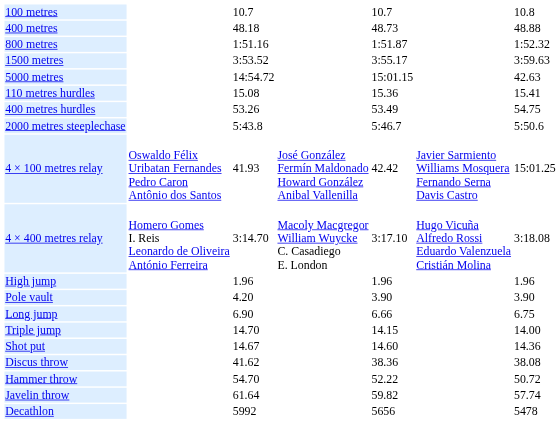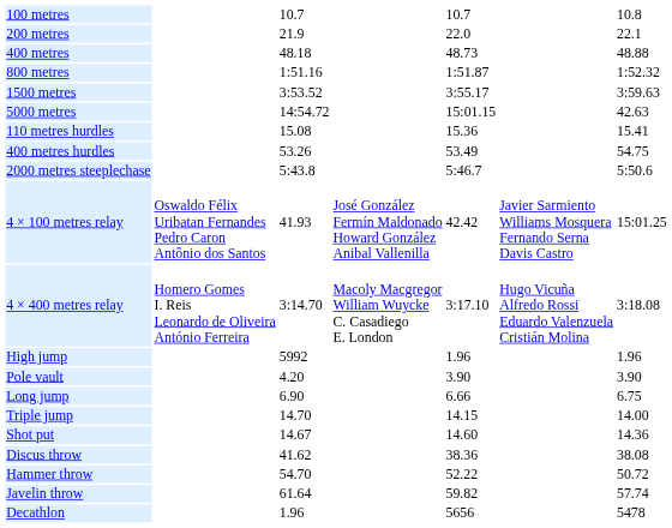 <table>
 <tr>
 <td bgcolor = DDEEFF><a href='#'>100 metres</a></td>
 <td></td>
 <td>10.7</td>
 <td></td>
 <td>10.7</td>
 <td></td>
 <td>10.8</td>
+</tr>
+<tr>
+<td bgcolor = DDEEFF><a href='#'>200 metres</a></td>
+<td></td>
+<td>21.9</td>
+<td></td>
+<td>22.0</td>
+<td></td>
+<td>22.1</td>
 </tr>
 <tr>
 <td bgcolor = DDEEFF><a href='#'>400 metres</a></td>
 <td></td>
 <td>48.18</td>
 <td></td>
 <td>48.73</td>
 <td></td>
 <td>48.88</td>
 </tr>
 <tr>
 <td bgcolor = DDEEFF><a href='#'>800 metres</a></td>
 <td></td>
 <td>1:51.16</td>
 <td></td>
 <td>1:51.87</td>
 <td></td>
 <td>1:52.32</td>
 </tr>
 <tr>
 <td bgcolor = DDEEFF><a href='#'>1500 metres</a></td>
 <td></td>
 <td>3:53.52</td>
 <td></td>
 <td>3:55.17</td>
 <td></td>
 <td>3:59.63</td>
 </tr>
 <tr>
 <td bgcolor = DDEEFF><a href='#'>5000 metres</a></td>
 <td></td>
 <td>14:54.72</td>
 <td></td>
 <td>15:01.15</td>
 <td></td>
 <td>42.63</td>
 </tr>
 <tr>
 <td bgcolor = DDEEFF><a href='#'>110 metres hurdles</a></td>
 <td></td>
 <td>15.08</td>
 <td></td>
 <td>15.36</td>
 <td></td>
 <td>15.41</td>
 </tr>
 <tr>
 <td bgcolor = DDEEFF><a href='#'>400 metres hurdles</a></td>
 <td></td>
 <td>53.26</td>
 <td></td>
 <td>53.49</td>
 <td></td>
 <td>54.75</td>
 </tr>
 <tr>
 <td bgcolor = DDEEFF><a href='#'>2000 metres steeplechase</a></td>
 <td></td>
 <td>5:43.8</td>
 <td></td>
 <td>5:46.7</td>
 <td></td>
 <td>5:50.6</td>
 </tr>
 <tr>
 <td bgcolor = DDEEFF><a href='#'>4 × 100 metres relay</a></td>
 <td><br><a href='#'>Oswaldo Félix</a><br><a href='#'>Uribatan Fernandes</a><br><a href='#'>Pedro Caron</a><br><a href='#'>Antônio dos Santos</a></td>
 <td>41.93</td>
 <td><br><a href='#'>José González</a><br><a href='#'>Fermín Maldonado</a><br><a href='#'>Howard González</a><br><a href='#'>Anibal Vallenilla</a></td>
 <td>42.42</td>
 <td><br><a href='#'>Javier Sarmiento</a><br><a href='#'>Williams Mosquera</a><br><a href='#'>Fernando Serna</a><br><a href='#'>Davis Castro</a></td>
 <td>15:01.25</td>
 </tr>
 <tr>
 <td bgcolor = DDEEFF><a href='#'>4 × 400 metres relay</a></td>
 <td><br><a href='#'>Homero Gomes</a><br>I. Reis<br><a href='#'>Leonardo de Oliveira</a><br><a href='#'>António Ferreira</a></td>
 <td>3:14.70</td>
 <td><br><a href='#'>Macoly Macgregor</a><br><a href='#'>William Wuycke</a><br>C. Casadiego<br>E. London</td>
 <td>3:17.10</td>
 <td><br><a href='#'>Hugo Vicuña</a><br><a href='#'>Alfredo Rossi</a><br><a href='#'>Eduardo Valenzuela</a><br><a href='#'>Cristián Molina</a></td>
 <td>3:18.08</td>
 </tr>
 <tr>
 <td bgcolor = DDEEFF><a href='#'>High jump</a></td>
 <td></td>
-<td>1.96</td>
+<td>5992</td>
 <td></td>
 <td>1.96</td>
 <td></td>
 <td>1.96</td>
 </tr>
 <tr>
 <td bgcolor = DDEEFF><a href='#'>Pole vault</a></td>
 <td></td>
 <td>4.20</td>
 <td></td>
 <td>3.90</td>
 <td></td>
 <td>3.90</td>
 </tr>
 <tr>
 <td bgcolor = DDEEFF><a href='#'>Long jump</a></td>
 <td></td>
 <td>6.90</td>
 <td></td>
 <td>6.66</td>
 <td></td>
 <td>6.75</td>
 </tr>
 <tr>
 <td bgcolor = DDEEFF><a href='#'>Triple jump</a></td>
 <td></td>
 <td>14.70</td>
 <td></td>
 <td>14.15</td>
 <td></td>
 <td>14.00</td>
 </tr>
 <tr>
 <td bgcolor = DDEEFF><a href='#'>Shot put</a></td>
 <td></td>
 <td>14.67</td>
 <td></td>
 <td>14.60</td>
 <td></td>
 <td>14.36</td>
 </tr>
 <tr>
 <td bgcolor = DDEEFF><a href='#'>Discus throw</a></td>
 <td></td>
 <td>41.62</td>
 <td></td>
 <td>38.36</td>
 <td></td>
 <td>38.08</td>
 </tr>
 <tr>
 <td bgcolor = DDEEFF><a href='#'>Hammer throw</a></td>
 <td></td>
 <td>54.70</td>
 <td></td>
 <td>52.22</td>
 <td></td>
 <td>50.72</td>
 </tr>
 <tr>
 <td bgcolor = DDEEFF><a href='#'>Javelin throw</a></td>
 <td></td>
 <td>61.64</td>
 <td></td>
 <td>59.82</td>
 <td></td>
 <td>57.74</td>
 </tr>
 <tr>
 <td bgcolor = DDEEFF><a href='#'>Decathlon</a></td>
 <td></td>
-<td>5992</td>
+<td>1.96</td>
 <td></td>
 <td>5656</td>
 <td></td>
 <td>5478</td>
 </tr>
 </table>
